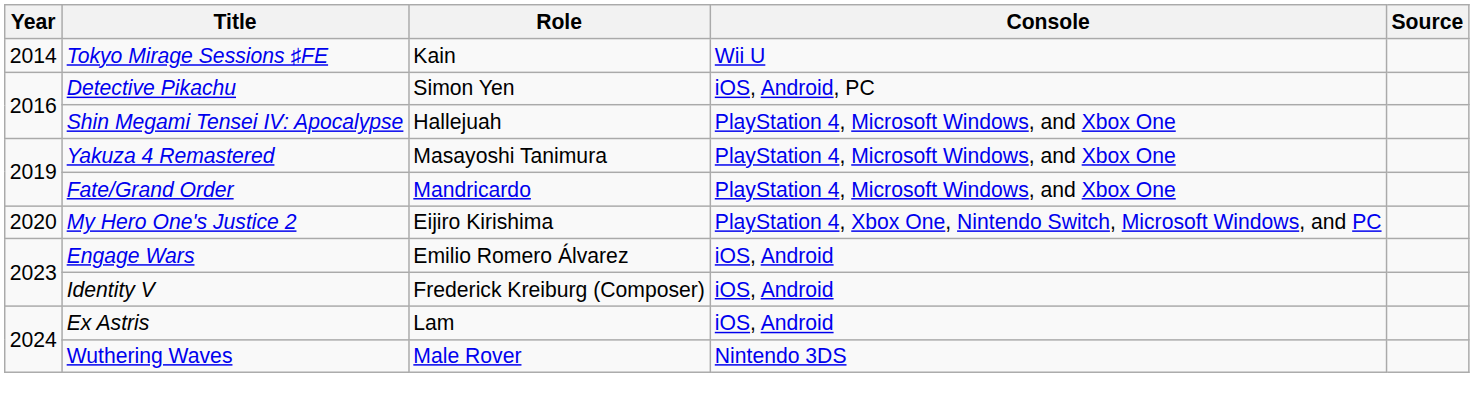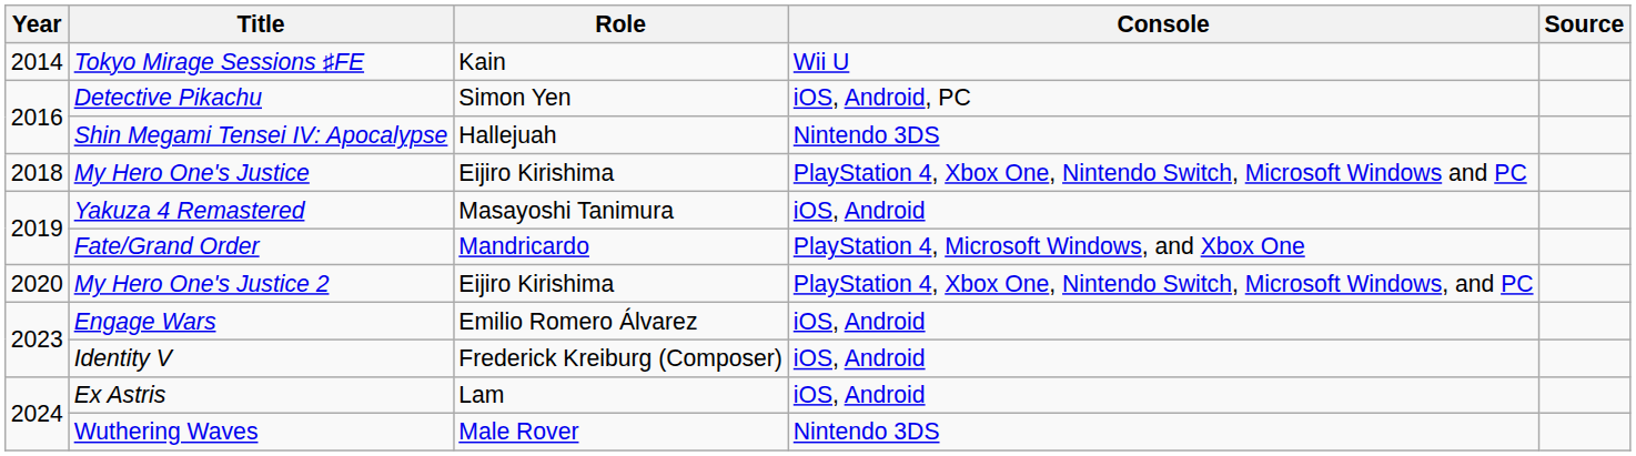 <table class="wikitable" style="font-size: 90%;">
 <tr>
 <th>Year</th>
 <th>Title</th>
 <th>Role</th>
 <th>Console</th>
 <th>Source</th>
 </tr>
 <tr>
 <td>2014</td>
 <td><em><a href='#'>Tokyo Mirage Sessions ♯FE</a></em></td>
 <td>Kain</td>
 <td><a href='#'>Wii U</a></td>
 <td></td>
 </tr>
 <tr>
 <td rowspan="2">2016</td>
 <td><em><a href='#'>Detective Pikachu</a></em></td>
 <td>Simon Yen</td>
 <td><a href='#'>iOS</a>, <a href='#'>Android</a>, PC</td>
 <td></td>
 </tr>
 <tr>
 <td><em><a href='#'>Shin Megami Tensei IV: Apocalypse</a></em></td>
 <td>Hallejuah</td>
-<td><a href='#'>PlayStation 4</a>, <a href='#'>Microsoft Windows</a>, and <a href='#'>Xbox One</a></td>
+<td><a href='#'>Nintendo 3DS</a></td>
+<td></td>
+</tr>
+<tr>
+<td>2018</td>
+<td><em><a href='#'>My Hero One's Justice</a></em></td>
+<td>Eijiro Kirishima</td>
+<td><a href='#'>PlayStation 4</a>, <a href='#'>Xbox One</a>, <a href='#'>Nintendo Switch</a>, <a href='#'>Microsoft Windows</a> and <a href='#'>PC</a></td>
 <td></td>
 </tr>
 <tr>
 <td rowspan="2">2019</td>
 <td><em><a href='#'>Yakuza 4 Remastered</a></em></td>
 <td>Masayoshi Tanimura</td>
-<td><a href='#'>PlayStation 4</a>, <a href='#'>Microsoft Windows</a>, and <a href='#'>Xbox One</a></td>
+<td><a href='#'>iOS</a>, <a href='#'>Android</a></td>
 <td></td>
 </tr>
 <tr>
 <td><em><a href='#'>Fate/Grand Order</a></em></td>
 <td><a href='#'>Mandricardo</a></td>
 <td><a href='#'>PlayStation 4</a>, <a href='#'>Microsoft Windows</a>, and <a href='#'>Xbox One</a></td>
 <td></td>
 </tr>
 <tr>
 <td rowspan="1">2020</td>
 <td><em><a href='#'>My Hero One's Justice 2</a></em></td>
 <td>Eijiro Kirishima</td>
 <td><a href='#'>PlayStation 4</a>, <a href='#'>Xbox One</a>, <a href='#'>Nintendo Switch</a>, <a href='#'>Microsoft Windows</a>, and <a href='#'>PC</a></td>
 <td></td>
 </tr>
 <tr>
 <td rowspan="2">2023</td>
 <td><em><a href='#'>Engage Wars</a></em></td>
 <td>Emilio Romero Álvarez</td>
 <td><a href='#'>iOS</a>, <a href='#'>Android</a></td>
 <td></td>
 </tr>
 <tr>
 <td><em>Identity V</em></td>
 <td>Frederick Kreiburg (Composer)</td>
 <td><a href='#'>iOS</a>, <a href='#'>Android</a></td>
 <td></td>
 </tr>
 <tr>
 <td rowspan="2">2024</td>
 <td><em>Ex Astris</em></td>
 <td>Lam</td>
 <td><a href='#'>iOS</a>, <a href='#'>Android</a></td>
 <td></td>
 </tr>
 <tr>
 <td><a href='#'>Wuthering Waves</a></td>
 <td><a href='#'>Male Rover</a></td>
 <td><a href='#'>Nintendo 3DS</a></td>
 <td></td>
 </tr>
 </table>
